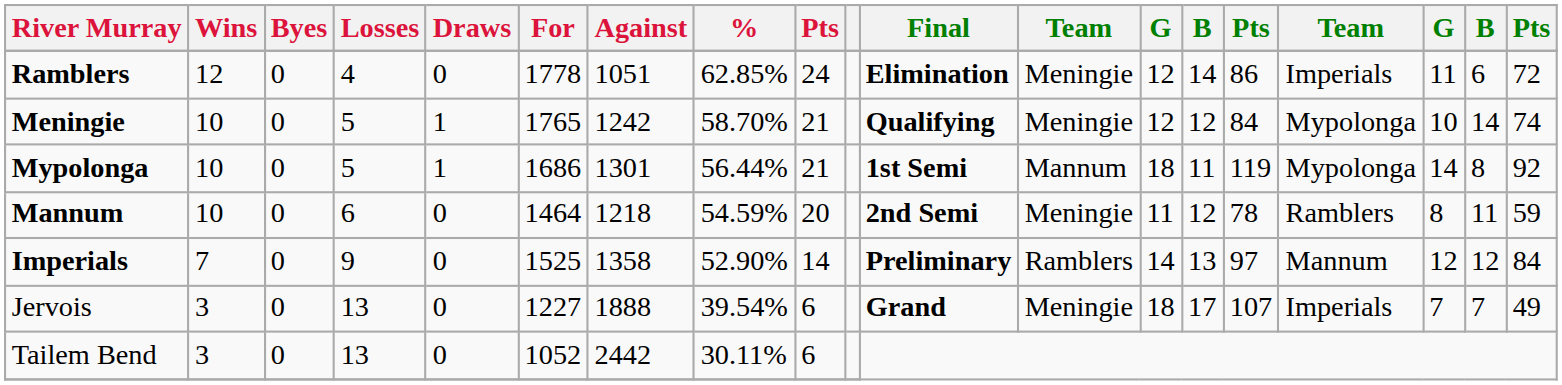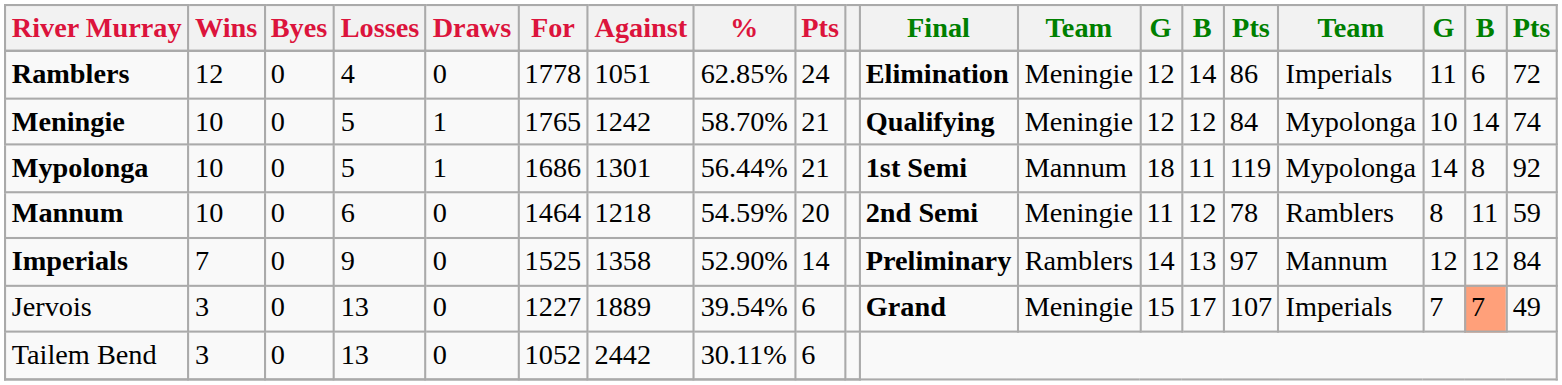 <table style="font-size: 85%; text-align: left;" class="wikitable">
 <tr>
 <th style="color:crimson">River Murray</th>
 <th style="color:crimson">Wins</th>
 <th style="color:crimson">Byes</th>
 <th style="color:crimson">Losses</th>
 <th style="color:crimson">Draws</th>
 <th style="color:crimson">For</th>
 <th style="color:crimson">Against</th>
 <th style="color:crimson">%</th>
 <th style="color:crimson">Pts</th>
 <th></th>
 <th style="color:green">Final</th>
 <th style="color:green">Team</th>
 <th style="color:green">G</th>
 <th style="color:green">B</th>
 <th style="color:green">Pts</th>
 <th style="color:green">Team</th>
 <th style="color:green">G</th>
 <th style="color:green">B</th>
 <th style="color:green">Pts</th>
 </tr>
 <tr>
 </tr>
 <tr>
 </tr>
 <tr>
 <td><strong>	Ramblers	</strong></td>
 <td>12</td>
 <td>0</td>
 <td>4</td>
 <td>0</td>
 <td>1778</td>
 <td>1051</td>
 <td>62.85%</td>
 <td>24</td>
 <td></td>
 <td><strong>Elimination</strong></td>
 <td>Meningie</td>
 <td>12</td>
 <td>14</td>
 <td>86</td>
 <td>Imperials</td>
 <td>11</td>
 <td>6</td>
 <td>72</td>
 </tr>
 <tr>
 <td><strong>	Meningie	</strong></td>
 <td>10</td>
 <td>0</td>
 <td>5</td>
 <td>1</td>
 <td>1765</td>
 <td>1242</td>
 <td>58.70%</td>
 <td>21</td>
 <td></td>
 <td><strong>Qualifying</strong></td>
 <td>Meningie</td>
 <td>12</td>
 <td>12</td>
 <td>84</td>
 <td>Mypolonga</td>
 <td>10</td>
 <td>14</td>
 <td>74</td>
 </tr>
 <tr>
 <td><strong>	Mypolonga	</strong></td>
 <td>10</td>
 <td>0</td>
 <td>5</td>
 <td>1</td>
 <td>1686</td>
 <td>1301</td>
 <td>56.44%</td>
 <td>21</td>
 <td></td>
 <td><strong>1st Semi</strong></td>
 <td>Mannum</td>
 <td>18</td>
 <td>11</td>
 <td>119</td>
 <td>Mypolonga</td>
 <td>14</td>
 <td>8</td>
 <td>92</td>
 </tr>
 <tr>
 <td><strong>	Mannum	</strong></td>
 <td>10</td>
 <td>0</td>
 <td>6</td>
 <td>0</td>
 <td>1464</td>
 <td>1218</td>
 <td>54.59%</td>
 <td>20</td>
 <td></td>
 <td><strong>2nd Semi</strong></td>
 <td>Meningie</td>
 <td>11</td>
 <td>12</td>
 <td>78</td>
 <td>Ramblers</td>
 <td>8</td>
 <td>11</td>
 <td>59</td>
 </tr>
 <tr>
 <td><strong>	Imperials	</strong></td>
 <td>7</td>
 <td>0</td>
 <td>9</td>
 <td>0</td>
 <td>1525</td>
 <td>1358</td>
 <td>52.90%</td>
 <td>14</td>
 <td></td>
 <td><strong>Preliminary</strong></td>
 <td>Ramblers</td>
 <td>14</td>
 <td>13</td>
 <td>97</td>
 <td>Mannum</td>
 <td>12</td>
 <td>12</td>
 <td>84</td>
 </tr>
 <tr>
 <td>Jervois</td>
 <td>3</td>
 <td>0</td>
 <td>13</td>
 <td>0</td>
 <td>1227</td>
-<td>1888</td>
+<td>1889</td>
 <td>39.54%</td>
 <td>6</td>
 <td></td>
 <td><strong>Grand</strong></td>
 <td>Meningie</td>
-<td>18</td>
+<td>15</td>
 <td>17</td>
 <td>107</td>
 <td>Imperials</td>
 <td>7</td>
-<td>7</td>
+<td style="background: lightsalmon;">7</td>
 <td>49</td>
 </tr>
 <tr>
 <td>Tailem Bend</td>
 <td>3</td>
 <td>0</td>
 <td>13</td>
 <td>0</td>
 <td>1052</td>
 <td>2442</td>
 <td>30.11%</td>
 <td>6</td>
 <td></td>
 </tr>
 <tr>
 </tr>
 </table>
